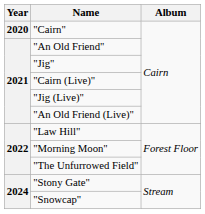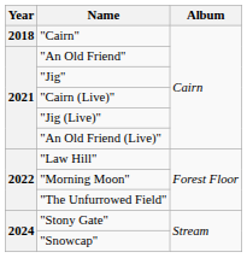 <table class="wikitable plainrowheaders">
 <tr>
 <th scope="col">Year</th>
 <th scope="col">Name</th>
 <th scope="col">Album</th>
 </tr>
 <tr>
-<th scope="row">2020</th>
+<th scope="row">2018</th>
 <td>"Cairn"</td>
 <td rowspan="6"><em>Cairn</em></td>
 </tr>
 <tr>
 <th scope="row" rowspan="5">2021</th>
 <td>"An Old Friend"</td>
 </tr>
 <tr>
 <td>"Jig"</td>
 </tr>
 <tr>
 <td>"Cairn (Live)"</td>
 </tr>
 <tr>
 <td>"Jig (Live)"</td>
 </tr>
 <tr>
 <td>"An Old Friend (Live)"</td>
 </tr>
 <tr>
 <th scope="row" rowspan="3">2022</th>
 <td>"Law Hill"</td>
 <td rowspan="3"><em>Forest Floor</em></td>
 </tr>
 <tr>
 <td>"Morning Moon"</td>
 </tr>
 <tr>
 <td>"The Unfurrowed Field"</td>
 </tr>
 <tr>
 <th scope="row" rowspan="2">2024</th>
 <td>"Stony Gate"</td>
 <td rowspan="2"><em>Stream</em></td>
 </tr>
 <tr>
 <td>"Snowcap"</td>
 </tr>
 </table>
